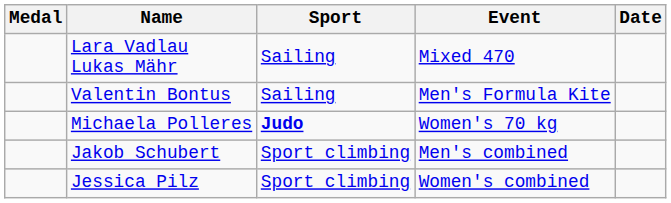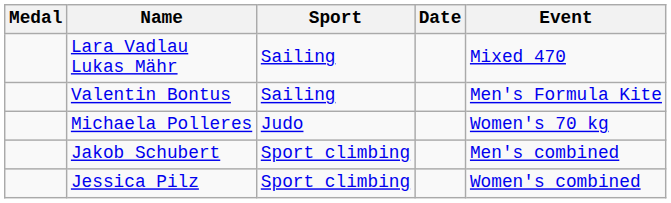 <table class="wikitable sortable" style="font-size: 95%;">
 <tr>
 <th>Medal</th>
 <th>Name</th>
 <th>Sport</th>
+<th>Date</th>
 <th>Event</th>
-<th>Date</th>
 </tr>
 <tr>
 <td></td>
 <td><a href='#'>Lara Vadlau</a><br><a href='#'>Lukas Mähr</a></td>
 <td><a href='#'>Sailing</a></td>
+<td></td>
 <td><a href='#'>Mixed 470</a></td>
-<td></td>
 </tr>
 <tr>
 <td></td>
 <td><a href='#'>Valentin Bontus</a></td>
 <td><a href='#'>Sailing</a></td>
+<td></td>
 <td><a href='#'>Men's Formula Kite</a></td>
-<td></td>
 </tr>
 <tr>
 <td></td>
 <td><a href='#'>Michaela Polleres</a></td>
-<td><strong><a href='#'>Judo</a></strong></td>
+<td><a href='#'>Judo</a></td>
+<td></td>
 <td><a href='#'>Women's 70 kg</a></td>
-<td></td>
 </tr>
 <tr>
 <td></td>
 <td><a href='#'>Jakob Schubert</a></td>
 <td><a href='#'>Sport climbing</a></td>
+<td></td>
 <td><a href='#'>Men's combined</a></td>
-<td></td>
 </tr>
 <tr>
 <td></td>
 <td><a href='#'>Jessica Pilz</a></td>
 <td><a href='#'>Sport climbing</a></td>
+<td></td>
 <td><a href='#'>Women's combined</a></td>
-<td></td>
 </tr>
 </table>
